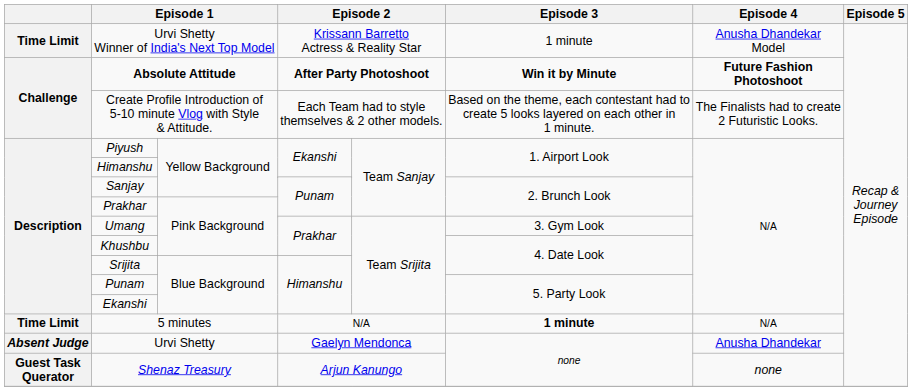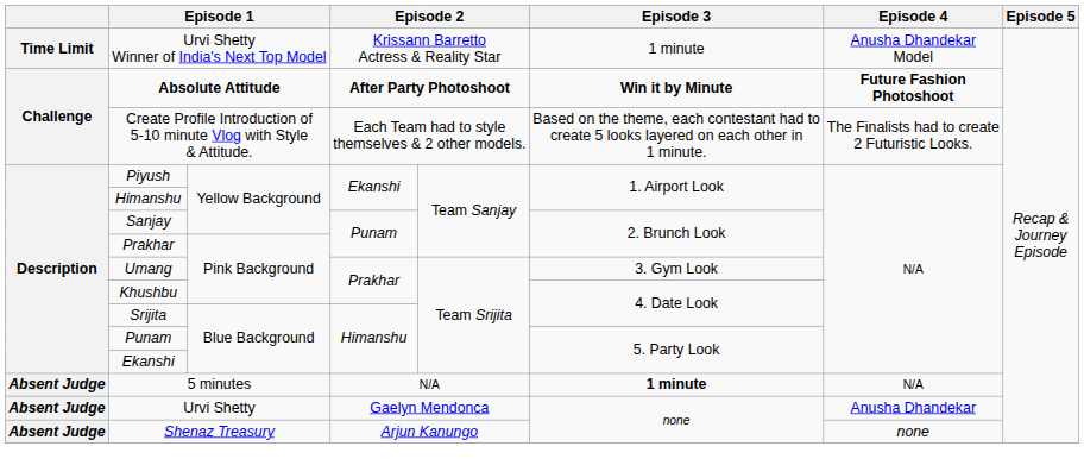 <table class="wikitable" style="font-size:100%; text-align: center;">
 <tr>
 <th></th>
 <th colspan="2">Episode 1</th>
 <th colspan="2">Episode 2</th>
 <th>Episode 3</th>
 <th>Episode 4</th>
 <th>Episode 5</th>
 </tr>
 <tr>
 <th>Time Limit</th>
 <td colspan="2">Urvi Shetty<br>Winner of <a href='#'>India's Next Top Model</a></td>
 <td colspan="2"><a href='#'>Krissann Barretto</a><br>Actress & Reality Star</td>
 <td>1 minute</td>
 <td><a href='#'>Anusha Dhandekar</a><br>Model</td>
 <td rowspan="18"><em>Recap &<br>Journey<br>Episode</em></td>
 </tr>
 <tr>
 <th rowspan="2">Challenge</th>
 <td colspan="2"><strong>Absolute Attitude</strong></td>
 <td colspan="2"><strong>After Party Photoshoot</strong></td>
 <td><strong>Win it by Minute</strong></td>
 <td><strong>Future Fashion<br>Photoshoot</strong></td>
 </tr>
 <tr>
 <td colspan="2">Create Profile Introduction of<br>5-10 minute <a href='#'>Vlog</a> with Style<br>& Attitude.</td>
 <td colspan="2">Each Team had to style<br>themselves & 2 other models.</td>
 <td>Based on the theme, each contestant had to<br> create 5 looks layered on each other in<br>1 minute.</td>
 <td>The Finalists had to create<br>2 Futuristic Looks.</td>
 </tr>
 <tr>
 <th rowspan="12">Description</th>
 <td><em>Piyush</em></td>
 <td rowspan="4">Yellow Background</td>
 <td rowspan="3"><em>Ekanshi</em></td>
 <td rowspan="6">Team <em>Sanjay</em></td>
 <td rowspan="2">1. Airport Look</td>
 <td rowspan="12"><small>N/A</small></td>
 </tr>
 <tr>
 <td><em>Himanshu</em></td>
 </tr>
 <tr>
 <td rowspan="2"><em>Sanjay</em></td>
 <td rowspan="3">2. Brunch Look</td>
 </tr>
 <tr>
 <td rowspan="3"><em>Punam</em></td>
 </tr>
 <tr>
 <td><em>Prakhar</em></td>
 <td rowspan="4">Pink Background</td>
 </tr>
 <tr>
 <td rowspan="2"><em>Umang</em></td>
 <td rowspan="2">3. Gym Look</td>
 </tr>
 <tr>
 <td rowspan="3"><em>Prakhar</em></td>
 <td rowspan="6">Team <em>Srijita</em></td>
 </tr>
 <tr>
 <td><em>Khushbu</em></td>
 <td rowspan="3">4. Date Look</td>
 </tr>
 <tr>
 <td rowspan="2"><em>Srijita</em></td>
 <td rowspan="4">Blue Background</td>
 </tr>
 <tr>
 <td rowspan="3"><em>Himanshu</em></td>
 </tr>
 <tr>
 <td><em>Punam</em></td>
 <td rowspan="2">5. Party Look</td>
 </tr>
 <tr>
 <td><em>Ekanshi</em></td>
 </tr>
 <tr>
-<th>Time Limit</th>
+<th><em>Absent Judge</em></th>
 <td colspan="2">5 minutes</td>
 <td colspan="2"><small>N/A</small></td>
 <td><strong>1 minute</strong></td>
 <td><small>N/A</small></td>
 </tr>
 <tr>
 <th><em>Absent Judge</em></th>
 <td colspan="2">Urvi Shetty</td>
 <td colspan="2"><a href='#'>Gaelyn Mendonca</a></td>
 <td rowspan="2"><em><small>none</small></em></td>
 <td><a href='#'>Anusha Dhandekar</a></td>
 </tr>
 <tr>
-<th>Guest Task<br>Querator</th>
+<th><em>Absent Judge</em></th>
 <td colspan="2"><em><a href='#'>Shenaz Treasury</a></em></td>
 <td colspan="2"><em><a href='#'>Arjun Kanungo</a></em></td>
 <td><em>none</em></td>
 </tr>
 <tr>
 </tr>
 </table>
